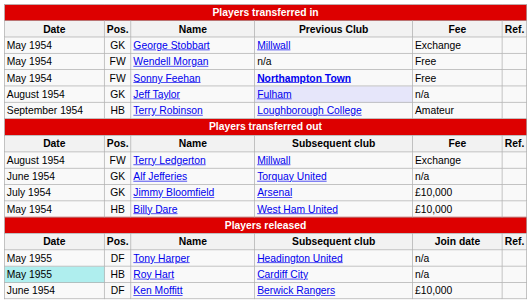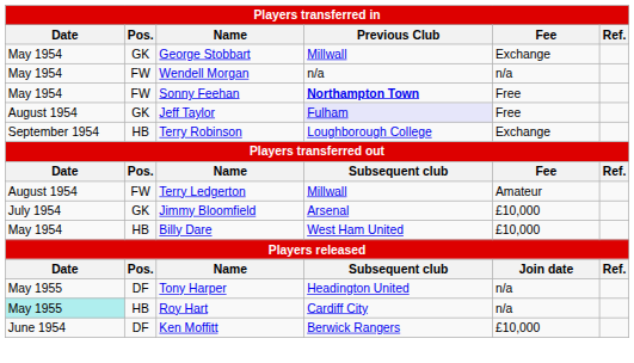 <table style="font-size:95%;" class="wikitable">
 <tr>
 <th style="background:#d00; color:white; text-align:center;" colspan="6">Players transferred in</th>
 </tr>
 <tr>
 <th style="width:140px;">Date</th>
 <th style="width:25px;">Pos.</th>
 <th style="width:175px;">Name</th>
 <th style="width:225px;">Previous Club</th>
 <th style="width:125px;">Fee</th>
 <th style="width:25px;">Ref.</th>
 </tr>
 <tr>
 <td>May 1954</td>
 <td style="text-align:center;">GK</td>
 <td> <a href='#'>George Stobbart</a></td>
 <td> <a href='#'>Millwall</a></td>
 <td>Exchange</td>
 <td></td>
 </tr>
 <tr>
 <td>May 1954</td>
 <td style="text-align:center;">FW</td>
 <td> <a href='#'>Wendell Morgan</a></td>
 <td>n/a</td>
-<td>Free</td>
+<td>n/a</td>
 <td></td>
 </tr>
 <tr>
 <td>May 1954</td>
 <td style="text-align:center;">FW</td>
 <td> <a href='#'>Sonny Feehan</a></td>
 <td><strong> <a href='#'>Northampton Town</a></strong></td>
 <td>Free</td>
 <td></td>
 </tr>
 <tr>
 <td>August 1954</td>
 <td style="text-align:center;">GK</td>
 <td> <a href='#'>Jeff Taylor</a></td>
 <td style="background: lavender;"> <a href='#'>Fulham</a></td>
-<td>n/a</td>
+<td>Free</td>
 <td></td>
 </tr>
 <tr>
 <td>September 1954</td>
 <td style="text-align:center;">HB</td>
 <td> <a href='#'>Terry Robinson</a></td>
 <td> <a href='#'>Loughborough College</a></td>
-<td>Amateur</td>
+<td>Exchange</td>
 <td></td>
 </tr>
 <tr>
 <th style="background:#d00; color:white; text-align:center;" colspan="6">Players transferred out</th>
 </tr>
 <tr>
 <th>Date</th>
 <th>Pos.</th>
 <th>Name</th>
 <th>Subsequent club</th>
 <th>Fee</th>
 <th>Ref.</th>
 </tr>
 <tr>
 <td>August 1954</td>
 <td style="text-align:center;">FW</td>
 <td> <a href='#'>Terry Ledgerton</a></td>
 <td> <a href='#'>Millwall</a></td>
-<td>Exchange</td>
-<td></td>
-</tr>
-<tr>
-<td>June 1954</td>
-<td style="text-align:center;">GK</td>
-<td> <a href='#'>Alf Jefferies</a></td>
-<td> <a href='#'>Torquay United</a></td>
-<td>n/a</td>
+<td>Amateur</td>
 <td></td>
 </tr>
 <tr>
 <td>July 1954</td>
 <td style="text-align:center;">GK</td>
 <td> <a href='#'>Jimmy Bloomfield</a></td>
 <td> <a href='#'>Arsenal</a></td>
 <td>£10,000</td>
 <td></td>
 </tr>
 <tr>
 <td>May 1954</td>
 <td style="text-align:center;">HB</td>
 <td> <a href='#'>Billy Dare</a></td>
 <td> <a href='#'>West Ham United</a></td>
 <td>£10,000</td>
 <td></td>
 </tr>
 <tr>
 <th style="background:#d00; color:white; text-align:center;" colspan="6">Players released</th>
 </tr>
 <tr>
 <th>Date</th>
 <th>Pos.</th>
 <th>Name</th>
 <th>Subsequent club</th>
 <th>Join date</th>
 <th>Ref.</th>
 </tr>
 <tr>
 <td>May 1955</td>
 <td style="text-align:center;">DF</td>
 <td> <a href='#'>Tony Harper</a></td>
 <td> <a href='#'>Headington United</a></td>
 <td>n/a</td>
 <td></td>
 </tr>
 <tr>
 <td style="background: paleturquoise;">May 1955</td>
 <td style="text-align:center;">HB</td>
 <td> <a href='#'>Roy Hart</a></td>
 <td> <a href='#'>Cardiff City</a></td>
 <td>n/a</td>
 <td></td>
 </tr>
 <tr>
 <td>June 1954</td>
 <td style="text-align:center;">DF</td>
 <td> <a href='#'>Ken Moffitt</a></td>
 <td> <a href='#'>Berwick Rangers</a></td>
 <td>£10,000</td>
 <td></td>
 </tr>
 </table>
